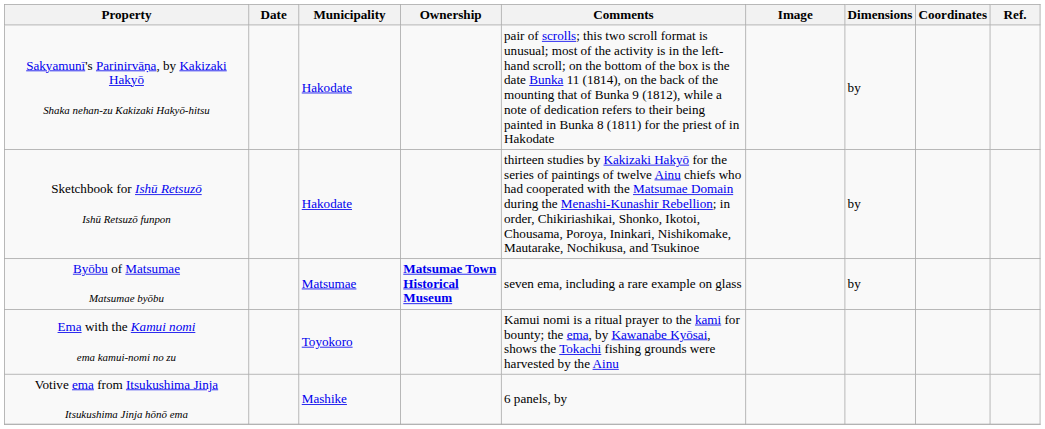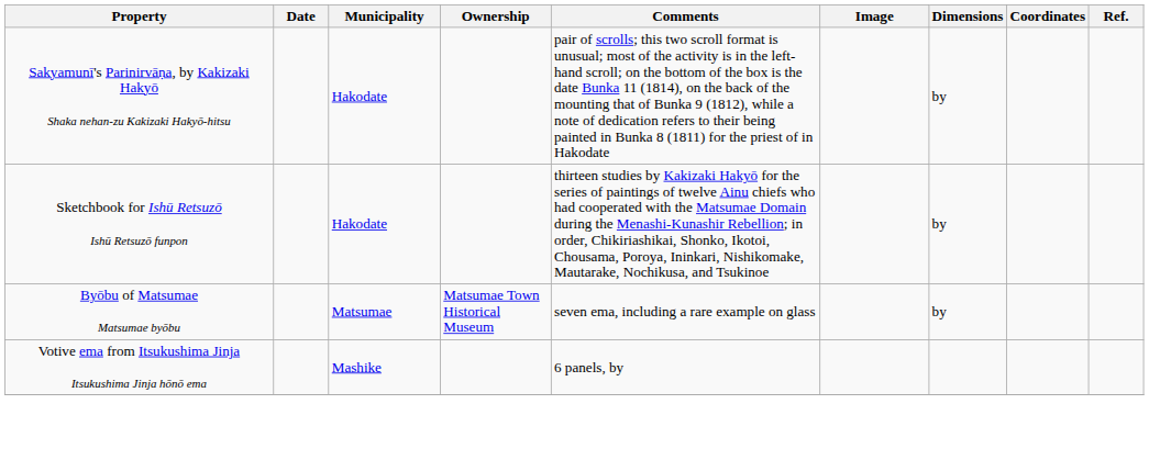 <table class="wikitable sortable"  style="width:100%;">
 <tr>
 <th width="25%" align="left">Property</th>
 <th width="5%" align="left" data-sort-type="number">Date</th>
 <th width="10%" align="left">Municipality</th>
 <th width="10%" align="left">Ownership</th>
 <th width="25%" align="left" class="unsortable">Comments</th>
 <th width="10%" align="left" class="unsortable">Image</th>
 <th width="5%" align="left" class="unsortable">Dimensions</th>
 <th width="5%" align="left" class="unsortable">Coordinates</th>
 <th width="5%" align="left" class="unsortable">Ref.</th>
 </tr>
 <tr>
 <td align="center"><a href='#'>Sakyamunī</a>'s <a href='#'>Parinirvāṇa</a>, by <a href='#'>Kakizaki Hakyō</a><br><br><small><em>Shaka nehan-zu Kakizaki Hakyō-hitsu</em></small></td>
 <td></td>
 <td><a href='#'>Hakodate</a></td>
 <td></td>
 <td>pair of <a href='#'>scrolls</a>; this two scroll format is unusual; most of the activity is in the left-hand scroll; on the bottom of the box is the date <a href='#'>Bunka</a> 11 (1814), on the back of the mounting that of Bunka 9 (1812), while a note of dedication refers to their being painted in Bunka 8 (1811) for the priest of  in Hakodate</td>
 <td></td>
 <td> by </td>
 <td></td>
 <td></td>
 </tr>
 <tr>
 <td align="center">Sketchbook for <em><a href='#'>Ishū Retsuzō</a></em><br><br><small><em>Ishū Retsuzō funpon</em></small></td>
 <td></td>
 <td><a href='#'>Hakodate</a></td>
 <td></td>
 <td>thirteen studies by <a href='#'>Kakizaki Hakyō</a> for the series of paintings of twelve <a href='#'>Ainu</a> chiefs who had cooperated with the <a href='#'>Matsumae Domain</a> during the <a href='#'>Menashi-Kunashir Rebellion</a>; in order, Chikiriashikai, Shonko, Ikotoi, Chousama, Poroya, Ininkari, Nishikomake, Mautarake, Nochikusa, and Tsukinoe</td>
 <td></td>
 <td> by </td>
 <td></td>
 <td></td>
 </tr>
 <tr>
 <td align="center"><a href='#'>Byōbu</a> of <a href='#'>Matsumae</a><br><br><small><em>Matsumae byōbu</em></small></td>
 <td></td>
 <td><a href='#'>Matsumae</a></td>
-<td><strong><a href='#'>Matsumae Town Historical Museum</a></strong></td>
+<td><a href='#'>Matsumae Town Historical Museum</a></td>
 <td>seven ema, including a rare example on glass</td>
 <td></td>
 <td> by </td>
-<td></td>
-<td></td>
-</tr>
-<tr>
-<td align="center"><a href='#'>Ema</a> with the <em><a href='#'>Kamui nomi</a></em><br><br><small><em>ema kamui-nomi no zu</em></small></td>
-<td></td>
-<td><a href='#'>Toyokoro</a></td>
-<td></td>
-<td>Kamui nomi is a ritual prayer to the <a href='#'>kami</a> for bounty; the <a href='#'>ema</a>, by <a href='#'>Kawanabe Kyōsai</a>, shows the <a href='#'>Tokachi</a> fishing grounds were harvested by the <a href='#'>Ainu</a></td>
-<td></td>
-<td></td>
 <td></td>
 <td></td>
 </tr>
 <tr>
 <td align="center">Votive <a href='#'>ema</a> from <a href='#'>Itsukushima Jinja</a><br><br><small><em>Itsukushima Jinja hōnō ema</em></small></td>
 <td></td>
 <td><a href='#'>Mashike</a></td>
 <td></td>
 <td>6 panels, by </td>
 <td></td>
 <td></td>
 <td></td>
 <td></td>
 </tr>
 <tr>
 </tr>
 </table>
